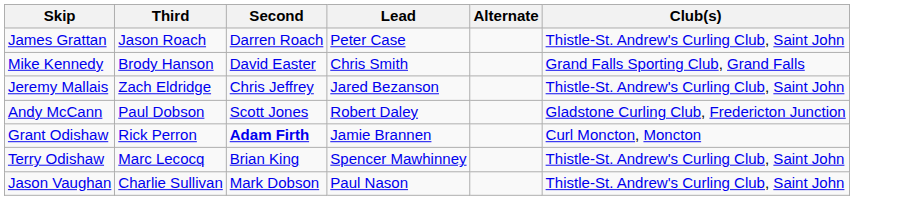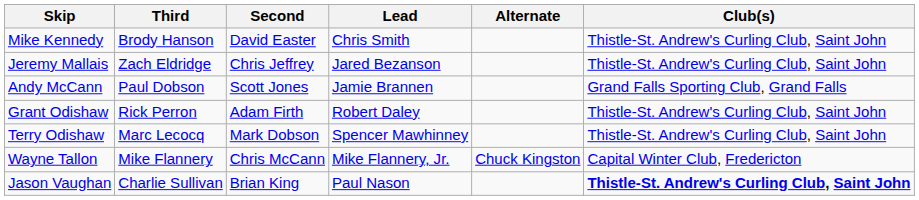 <table class="wikitable">
 <tr>
 <th>Skip</th>
 <th>Third</th>
 <th>Second</th>
 <th>Lead</th>
 <th>Alternate</th>
 <th>Club(s)</th>
 </tr>
 <tr>
-<td><a href='#'>James Grattan</a></td>
-<td><a href='#'>Jason Roach</a></td>
-<td><a href='#'>Darren Roach</a></td>
-<td><a href='#'>Peter Case</a></td>
-<td></td>
-<td><a href='#'>Thistle-St. Andrew's Curling Club</a>, <a href='#'>Saint John</a></td>
-</tr>
-<tr>
 <td><a href='#'>Mike Kennedy</a></td>
 <td><a href='#'>Brody Hanson</a></td>
 <td><a href='#'>David Easter</a></td>
 <td><a href='#'>Chris Smith</a></td>
 <td></td>
-<td><a href='#'>Grand Falls Sporting Club</a>, <a href='#'>Grand Falls</a></td>
+<td><a href='#'>Thistle-St. Andrew's Curling Club</a>, <a href='#'>Saint John</a></td>
 </tr>
 <tr>
 <td><a href='#'>Jeremy Mallais</a></td>
 <td><a href='#'>Zach Eldridge</a></td>
 <td><a href='#'>Chris Jeffrey</a></td>
 <td><a href='#'>Jared Bezanson</a></td>
 <td></td>
 <td><a href='#'>Thistle-St. Andrew's Curling Club</a>, <a href='#'>Saint John</a></td>
 </tr>
 <tr>
 <td><a href='#'>Andy McCann</a></td>
 <td><a href='#'>Paul Dobson</a></td>
 <td><a href='#'>Scott Jones</a></td>
-<td><a href='#'>Robert Daley</a></td>
+<td><a href='#'>Jamie Brannen</a></td>
 <td></td>
-<td><a href='#'>Gladstone Curling Club</a>, <a href='#'>Fredericton Junction</a></td>
+<td><a href='#'>Grand Falls Sporting Club</a>, <a href='#'>Grand Falls</a></td>
 </tr>
 <tr>
 <td><a href='#'>Grant Odishaw</a></td>
 <td><a href='#'>Rick Perron</a></td>
-<td><strong><a href='#'>Adam Firth</a></strong></td>
-<td><a href='#'>Jamie Brannen</a></td>
+<td><a href='#'>Adam Firth</a></td>
+<td><a href='#'>Robert Daley</a></td>
 <td></td>
-<td><a href='#'>Curl Moncton</a>, <a href='#'>Moncton</a></td>
+<td><a href='#'>Thistle-St. Andrew's Curling Club</a>, <a href='#'>Saint John</a></td>
 </tr>
 <tr>
 <td><a href='#'>Terry Odishaw</a></td>
 <td><a href='#'>Marc Lecocq</a></td>
-<td><a href='#'>Brian King</a></td>
+<td><a href='#'>Mark Dobson</a></td>
 <td><a href='#'>Spencer Mawhinney</a></td>
 <td></td>
 <td><a href='#'>Thistle-St. Andrew's Curling Club</a>, <a href='#'>Saint John</a></td>
 </tr>
 <tr>
+<td><a href='#'>Wayne Tallon</a></td>
+<td><a href='#'>Mike Flannery</a></td>
+<td><a href='#'>Chris McCann</a></td>
+<td><a href='#'>Mike Flannery, Jr.</a></td>
+<td><a href='#'>Chuck Kingston</a></td>
+<td><a href='#'>Capital Winter Club</a>, <a href='#'>Fredericton</a></td>
+</tr>
+<tr>
 <td><a href='#'>Jason Vaughan</a></td>
 <td><a href='#'>Charlie Sullivan</a></td>
-<td><a href='#'>Mark Dobson</a></td>
+<td><a href='#'>Brian King</a></td>
 <td><a href='#'>Paul Nason</a></td>
 <td></td>
-<td><a href='#'>Thistle-St. Andrew's Curling Club</a>, <a href='#'>Saint John</a></td>
+<td><strong><a href='#'>Thistle-St. Andrew's Curling Club</a>, <a href='#'>Saint John</a></strong></td>
 </tr>
 </table>
